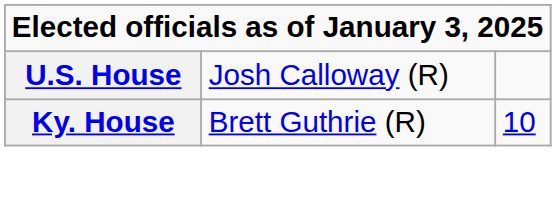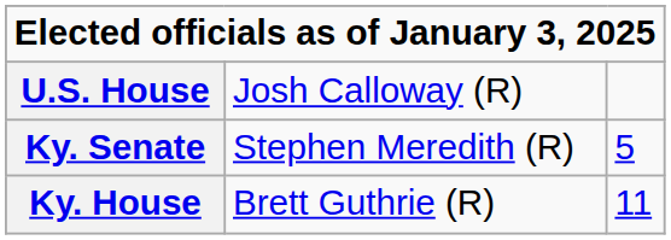 <table class=wikitable>
 <tr>
 <td colspan="3"><strong>Elected officials as of January 3, 2025</strong></td>
 </tr>
 <tr>
 <th scope=row><a href='#'>U.S. House</a></th>
 <td><a href='#'>Josh Calloway</a> (R)</td>
 <td></td>
 </tr>
 <tr>
+<th scope=row><a href='#'>Ky. Senate</a></th>
+<td><a href='#'>Stephen Meredith</a> (R)</td>
+<td><a href='#'>5</a></td>
+</tr>
+<tr>
 <th scope=row><a href='#'>Ky. House</a></th>
 <td><a href='#'>Brett Guthrie</a> (R)</td>
-<td><a href='#'>10</a></td>
+<td><a href='#'>11</a></td>
 </tr>
 </table>
